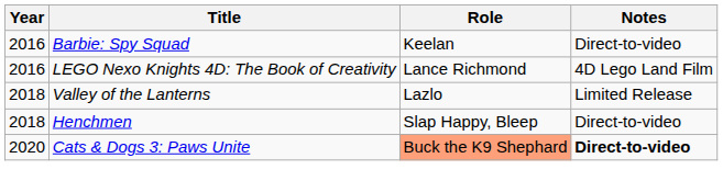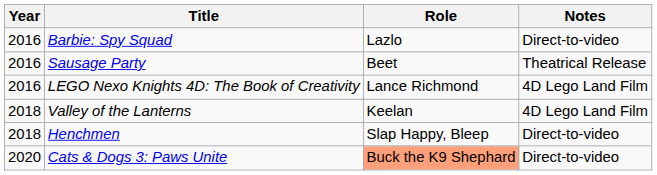 <table class="wikitable sortable">
 <tr>
 <th>Year</th>
 <th>Title</th>
 <th>Role</th>
 <th class="unsortable">Notes</th>
 </tr>
 <tr>
 <td>2016</td>
 <td><em><a href='#'>Barbie: Spy Squad</a></em></td>
-<td>Keelan</td>
+<td>Lazlo</td>
 <td>Direct-to-video</td>
+</tr>
+<tr>
+<td>2016</td>
+<td><em><a href='#'>Sausage Party</a></em></td>
+<td>Beet</td>
+<td>Theatrical Release</td>
 </tr>
 <tr>
 <td>2016</td>
 <td><em>LEGO Nexo Knights 4D: The Book of Creativity</em></td>
 <td>Lance Richmond</td>
 <td>4D Lego Land Film</td>
 </tr>
 <tr>
 <td>2018</td>
 <td><em>Valley of the Lanterns</em></td>
-<td>Lazlo</td>
-<td>Limited Release</td>
+<td>Keelan</td>
+<td>4D Lego Land Film</td>
 </tr>
 <tr>
 <td>2018</td>
 <td><em><a href='#'>Henchmen</a></em></td>
 <td>Slap Happy, Bleep</td>
 <td>Direct-to-video</td>
 </tr>
 <tr>
 <td>2020</td>
 <td><em><a href='#'>Cats & Dogs 3: Paws Unite</a></em></td>
 <td style="background: lightsalmon;">Buck the K9 Shephard</td>
-<td><strong>Direct-to-video</strong></td>
+<td>Direct-to-video</td>
 </tr>
 </table>
